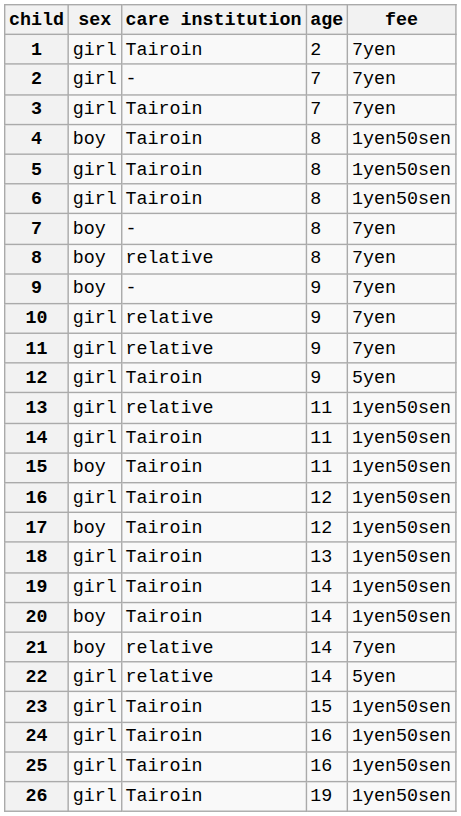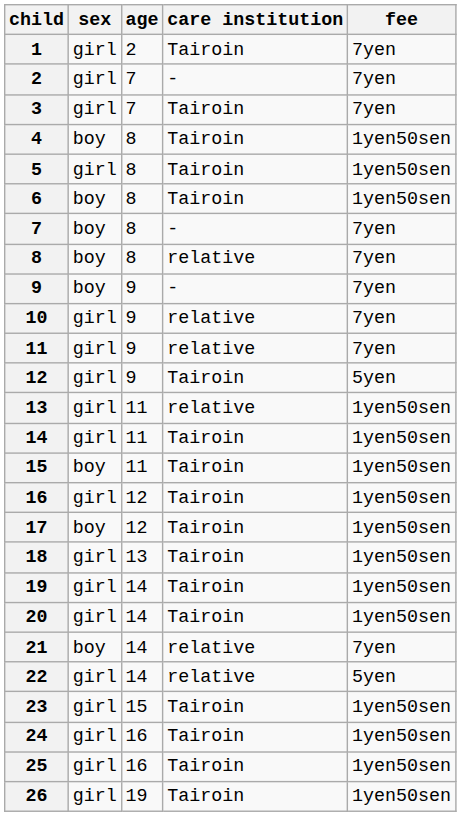 <table class="wikitable">
 <tr>
 <th>child</th>
 <th>sex</th>
+<th>age</th>
 <th>care institution</th>
-<th>age</th>
 <th>fee</th>
 </tr>
 <tr>
 <th>1</th>
 <td>girl</td>
+<td>2</td>
 <td>Tairoin</td>
-<td>2</td>
 <td>7yen</td>
 </tr>
 <tr>
 <th>2</th>
 <td>girl</td>
+<td>7</td>
 <td>-</td>
-<td>7</td>
 <td>7yen</td>
 </tr>
 <tr>
 <th>3</th>
 <td>girl</td>
+<td>7</td>
 <td>Tairoin</td>
-<td>7</td>
 <td>7yen</td>
 </tr>
 <tr>
 <th>4</th>
 <td>boy</td>
+<td>8</td>
 <td>Tairoin</td>
-<td>8</td>
 <td>1yen50sen</td>
 </tr>
 <tr>
 <th>5</th>
 <td>girl</td>
+<td>8</td>
 <td>Tairoin</td>
-<td>8</td>
 <td>1yen50sen</td>
 </tr>
 <tr>
 <th>6</th>
-<td>girl</td>
+<td>boy</td>
+<td>8</td>
 <td>Tairoin</td>
-<td>8</td>
 <td>1yen50sen</td>
 </tr>
 <tr>
 <th>7</th>
 <td>boy</td>
+<td>8</td>
 <td>-</td>
-<td>8</td>
 <td>7yen</td>
 </tr>
 <tr>
 <th>8</th>
 <td>boy</td>
+<td>8</td>
 <td>relative</td>
-<td>8</td>
 <td>7yen</td>
 </tr>
 <tr>
 <th>9</th>
 <td>boy</td>
+<td>9</td>
 <td>-</td>
-<td>9</td>
 <td>7yen</td>
 </tr>
 <tr>
 <th>10</th>
 <td>girl</td>
+<td>9</td>
 <td>relative</td>
-<td>9</td>
 <td>7yen</td>
 </tr>
 <tr>
 <th>11</th>
 <td>girl</td>
+<td>9</td>
 <td>relative</td>
-<td>9</td>
 <td>7yen</td>
 </tr>
 <tr>
 <th>12</th>
 <td>girl</td>
+<td>9</td>
 <td>Tairoin</td>
-<td>9</td>
 <td>5yen</td>
 </tr>
 <tr>
 <th>13</th>
 <td>girl</td>
+<td>11</td>
 <td>relative</td>
-<td>11</td>
 <td>1yen50sen</td>
 </tr>
 <tr>
 <th>14</th>
 <td>girl</td>
+<td>11</td>
 <td>Tairoin</td>
-<td>11</td>
 <td>1yen50sen</td>
 </tr>
 <tr>
 <th>15</th>
 <td>boy</td>
+<td>11</td>
 <td>Tairoin</td>
-<td>11</td>
 <td>1yen50sen</td>
 </tr>
 <tr>
 <th>16</th>
 <td>girl</td>
+<td>12</td>
 <td>Tairoin</td>
-<td>12</td>
 <td>1yen50sen</td>
 </tr>
 <tr>
 <th>17</th>
 <td>boy</td>
+<td>12</td>
 <td>Tairoin</td>
-<td>12</td>
 <td>1yen50sen</td>
 </tr>
 <tr>
 <th>18</th>
 <td>girl</td>
+<td>13</td>
 <td>Tairoin</td>
-<td>13</td>
 <td>1yen50sen</td>
 </tr>
 <tr>
 <th>19</th>
 <td>girl</td>
+<td>14</td>
 <td>Tairoin</td>
-<td>14</td>
 <td>1yen50sen</td>
 </tr>
 <tr>
 <th>20</th>
-<td>boy</td>
+<td>girl</td>
+<td>14</td>
 <td>Tairoin</td>
-<td>14</td>
 <td>1yen50sen</td>
 </tr>
 <tr>
 <th>21</th>
 <td>boy</td>
+<td>14</td>
 <td>relative</td>
-<td>14</td>
 <td>7yen</td>
 </tr>
 <tr>
 <th>22</th>
 <td>girl</td>
+<td>14</td>
 <td>relative</td>
-<td>14</td>
 <td>5yen</td>
 </tr>
 <tr>
 <th>23</th>
 <td>girl</td>
+<td>15</td>
 <td>Tairoin</td>
-<td>15</td>
 <td>1yen50sen</td>
 </tr>
 <tr>
 <th>24</th>
 <td>girl</td>
+<td>16</td>
 <td>Tairoin</td>
-<td>16</td>
 <td>1yen50sen</td>
 </tr>
 <tr>
 <th>25</th>
 <td>girl</td>
+<td>16</td>
 <td>Tairoin</td>
-<td>16</td>
 <td>1yen50sen</td>
 </tr>
 <tr>
 <th>26</th>
 <td>girl</td>
+<td>19</td>
 <td>Tairoin</td>
-<td>19</td>
 <td>1yen50sen</td>
 </tr>
 </table>
